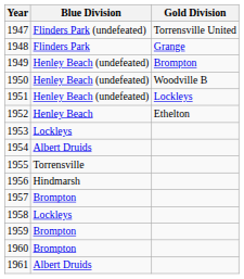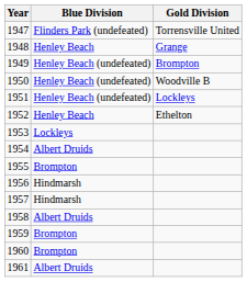 <table class="wikitable">
 <tr>
 <th>Year</th>
 <th>Blue Division</th>
 <th>Gold Division</th>
 </tr>
 <tr>
 <td>1947</td>
 <td><a href='#'>Flinders Park</a> (undefeated)</td>
 <td>Torrensville United</td>
 </tr>
 <tr>
 <td>1948</td>
-<td><a href='#'>Flinders Park</a></td>
+<td><a href='#'>Henley Beach</a></td>
 <td><a href='#'>Grange</a></td>
 </tr>
 <tr>
 <td>1949</td>
 <td><a href='#'>Henley Beach</a> (undefeated)</td>
 <td><a href='#'>Brompton</a></td>
 </tr>
 <tr>
 <td>1950</td>
 <td><a href='#'>Henley Beach</a> (undefeated)</td>
 <td>Woodville B</td>
 </tr>
 <tr>
 <td>1951</td>
 <td><a href='#'>Henley Beach</a> (undefeated)</td>
 <td><a href='#'>Lockleys</a></td>
 </tr>
 <tr>
 <td>1952</td>
 <td><a href='#'>Henley Beach</a></td>
 <td>Ethelton</td>
 </tr>
 <tr>
 <td>1953</td>
 <td><a href='#'>Lockleys</a></td>
 <td></td>
 </tr>
 <tr>
 <td>1954</td>
 <td><a href='#'>Albert Druids</a></td>
 <td></td>
 </tr>
 <tr>
 <td>1955</td>
-<td>Torrensville</td>
+<td><a href='#'>Brompton</a></td>
 <td></td>
 </tr>
 <tr>
 <td>1956</td>
 <td>Hindmarsh</td>
 <td></td>
 </tr>
 <tr>
 <td>1957</td>
-<td><a href='#'>Brompton</a></td>
+<td>Hindmarsh</td>
 <td></td>
 </tr>
 <tr>
 <td>1958</td>
-<td><a href='#'>Lockleys</a></td>
+<td><a href='#'>Albert Druids</a></td>
 <td></td>
 </tr>
 <tr>
 <td>1959</td>
 <td><a href='#'>Brompton</a></td>
 <td></td>
 </tr>
 <tr>
 <td>1960</td>
 <td><a href='#'>Brompton</a></td>
 <td></td>
 </tr>
 <tr>
 <td>1961</td>
 <td><a href='#'>Albert Druids</a></td>
 <td></td>
 </tr>
 </table>
